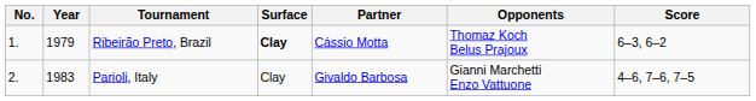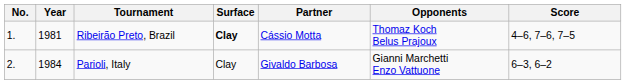 <table class="sortable wikitable" style=font-size:97%>
 <tr>
 <th width=40>No.</th>
 <th width=50>Year</th>
 <th width=200>Tournament</th>
 <th width=60>Surface</th>
 <th width=160>Partner</th>
 <th width=200>Opponents</th>
 <th width=160>Score</th>
 </tr>
 <tr>
 <td>1.</td>
-<td>1979</td>
+<td>1981</td>
 <td><a href='#'>Ribeirão Preto</a>, Brazil</td>
 <td><strong>Clay</strong></td>
 <td> <a href='#'>Cássio Motta</a></td>
 <td> <a href='#'>Thomaz Koch</a><br> <a href='#'>Belus Prajoux</a></td>
-<td>6–3, 6–2</td>
+<td>4–6, 7–6, 7–5</td>
 </tr>
 <tr>
 <td>2.</td>
-<td>1983</td>
+<td>1984</td>
 <td><a href='#'>Parioli</a>, Italy</td>
 <td>Clay</td>
 <td> <a href='#'>Givaldo Barbosa</a></td>
 <td> Gianni Marchetti<br> <a href='#'>Enzo Vattuone</a></td>
-<td>4–6, 7–6, 7–5</td>
+<td>6–3, 6–2</td>
 </tr>
 </table>
